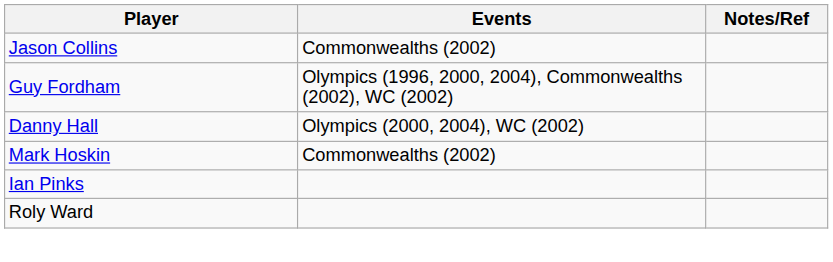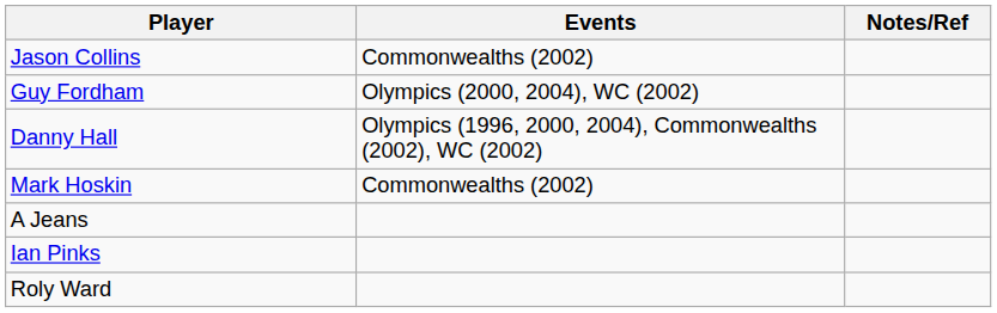 <table class="wikitable">
 <tr>
 <th width=250>Player</th>
 <th width=350>Events</th>
 <th width=100>Notes/Ref</th>
 </tr>
 <tr>
 <td> <a href='#'>Jason Collins</a></td>
 <td>Commonwealths (2002)</td>
 <td></td>
 </tr>
 <tr>
 <td> <a href='#'>Guy Fordham</a></td>
-<td>Olympics (1996, 2000, 2004), Commonwealths (2002), WC (2002)</td>
+<td>Olympics (2000, 2004), WC (2002)</td>
 <td></td>
 </tr>
 <tr>
 <td> <a href='#'>Danny Hall</a></td>
-<td>Olympics (2000, 2004), WC (2002)</td>
+<td>Olympics (1996, 2000, 2004), Commonwealths (2002), WC (2002)</td>
 <td></td>
 </tr>
 <tr>
 <td> <a href='#'>Mark Hoskin</a></td>
 <td>Commonwealths (2002)</td>
+<td></td>
+</tr>
+<tr>
+<td> A Jeans</td>
+<td></td>
 <td></td>
 </tr>
 <tr>
 <td> <a href='#'>Ian Pinks</a></td>
 <td></td>
 <td></td>
 </tr>
 <tr>
 <td> Roly Ward</td>
 <td></td>
 <td></td>
 </tr>
 </table>
